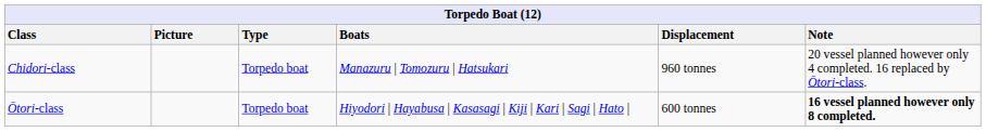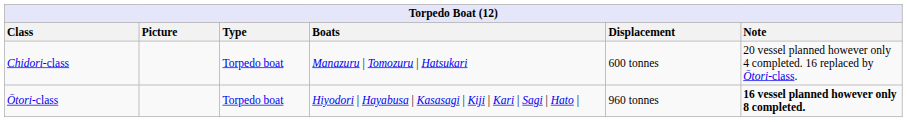 <table class="wikitable ">
 <tr>
 <th colspan="6" style="background: lavender;">Torpedo Boat (12)</th>
 </tr>
 <tr>
 <th style="text-align:left; width:15%;">Class</th>
 <th style="text-align:left; width:9%;">Picture</th>
 <th style="text-align:left; width:10%;">Type</th>
 <th style="text-align:left; width:33%;">Boats</th>
 <th style="text-align:left; width:15%;">Displacement</th>
 <th style="text-align:left; width:20%;">Note</th>
 </tr>
 <tr>
 <td><a href='#'><em>Chidori</em>-class</a></td>
 <td></td>
 <td><a href='#'>Torpedo boat</a></td>
 <td><a href='#'><em>Manazuru</em></a> | <a href='#'><em>Tomozuru</em></a> | <a href='#'><em>Hatsukari</em></a></td>
-<td>960 tonnes</td>
+<td>600 tonnes</td>
 <td>20 vessel planned however only 4 completed. 16 replaced by <a href='#'><em>Ōtori</em>-class</a>.</td>
 </tr>
 <tr>
 <td><a href='#'><em>Ōtori</em>-class</a></td>
 <td></td>
 <td><a href='#'>Torpedo boat</a></td>
 <td><a href='#'><em>Hiyodori</em></a> | <a href='#'><em>Hayabusa</em></a> | <a href='#'><em>Kasasagi</em></a> | <a href='#'><em>Kiji</em></a> | <a href='#'><em>Kari</em></a> | <a href='#'><em>Sagi</em></a> | <a href='#'><em>Hato</em></a> |</td>
-<td>600 tonnes</td>
+<td>960 tonnes</td>
 <td><strong>16 vessel planned however only 8 completed.</strong></td>
 </tr>
 </table>
